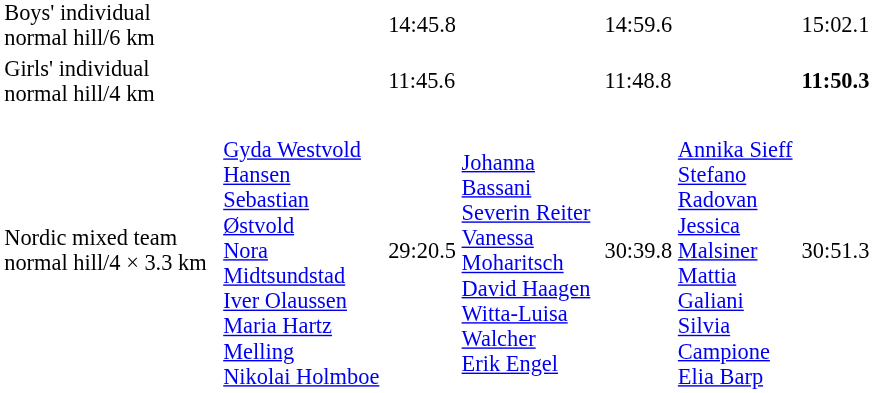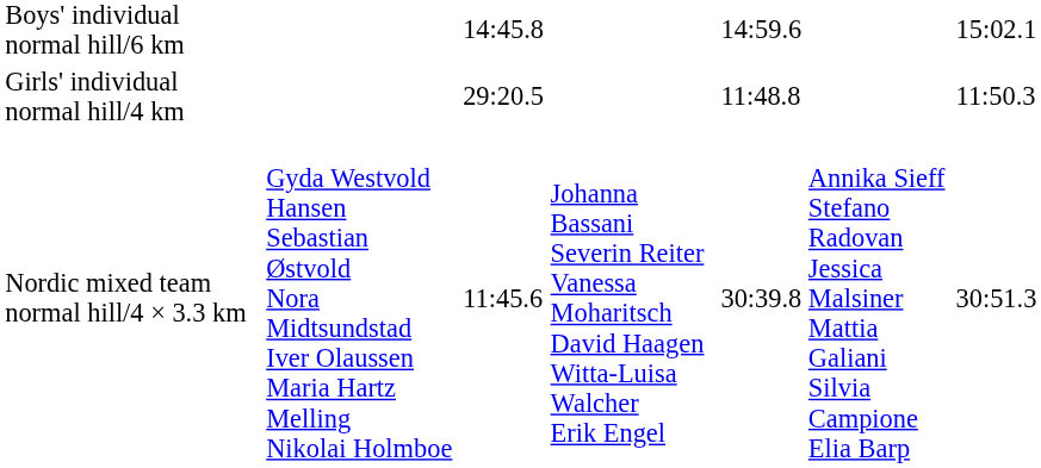 <table>
 <tr>
 <td>Boys' individual normal hill/6 km <br></td>
 <td></td>
 <td>14:45.8</td>
 <td></td>
 <td>14:59.6</td>
 <td></td>
 <td>15:02.1</td>
 </tr>
 <tr>
 <td>Girls' individual normal hill/4 km <br></td>
 <td></td>
-<td>11:45.6</td>
+<td>29:20.5</td>
 <td></td>
 <td>11:48.8</td>
 <td></td>
-<td><strong>11:50.3</strong></td>
+<td>11:50.3</td>
 </tr>
 <tr>
 <td>Nordic mixed team normal hill/4 × 3.3 km<br></td>
 <td><br><a href='#'>Gyda Westvold Hansen</a><br><a href='#'>Sebastian Østvold</a><br><a href='#'>Nora Midtsundstad</a><br><a href='#'>Iver Olaussen</a><br><a href='#'>Maria Hartz Melling</a><br><a href='#'>Nikolai Holmboe</a></td>
-<td>29:20.5</td>
+<td>11:45.6</td>
 <td><br><a href='#'>Johanna Bassani</a><br><a href='#'>Severin Reiter</a><br><a href='#'>Vanessa Moharitsch</a><br><a href='#'>David Haagen</a><br><a href='#'>Witta-Luisa Walcher</a><br><a href='#'>Erik Engel</a></td>
 <td>30:39.8</td>
 <td><br><a href='#'>Annika Sieff</a><br><a href='#'>Stefano Radovan</a><br><a href='#'>Jessica Malsiner</a><br><a href='#'>Mattia Galiani</a><br><a href='#'>Silvia Campione</a><br><a href='#'>Elia Barp</a></td>
 <td>30:51.3</td>
 </tr>
 </table>
